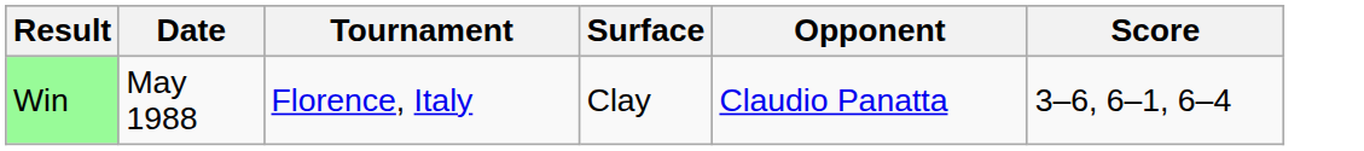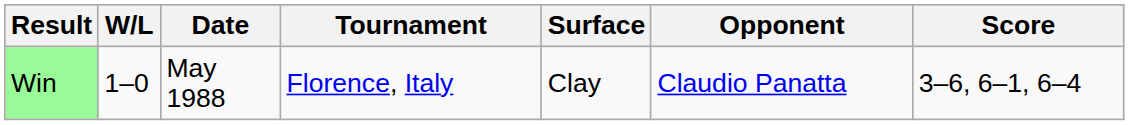 <table class="sortable wikitable">
 <tr>
 <th style="width:40px">Result</th>
+<th style="width:30px" class="unsortable">W/L</th>
 <th style="width:65px">Date</th>
 <th style="width:150px">Tournament</th>
 <th style="width:50px">Surface</th>
 <th style="width:150px">Opponent</th>
 <th style="width:120px" class="unsortable">Score</th>
 </tr>
 <tr>
 <td style="background:#98fb98;">Win</td>
+<td>1–0</td>
 <td>May 1988</td>
 <td><a href='#'>Florence</a>, <a href='#'>Italy</a></td>
 <td>Clay</td>
 <td> <a href='#'>Claudio Panatta</a></td>
 <td>3–6, 6–1, 6–4</td>
 </tr>
 </table>
